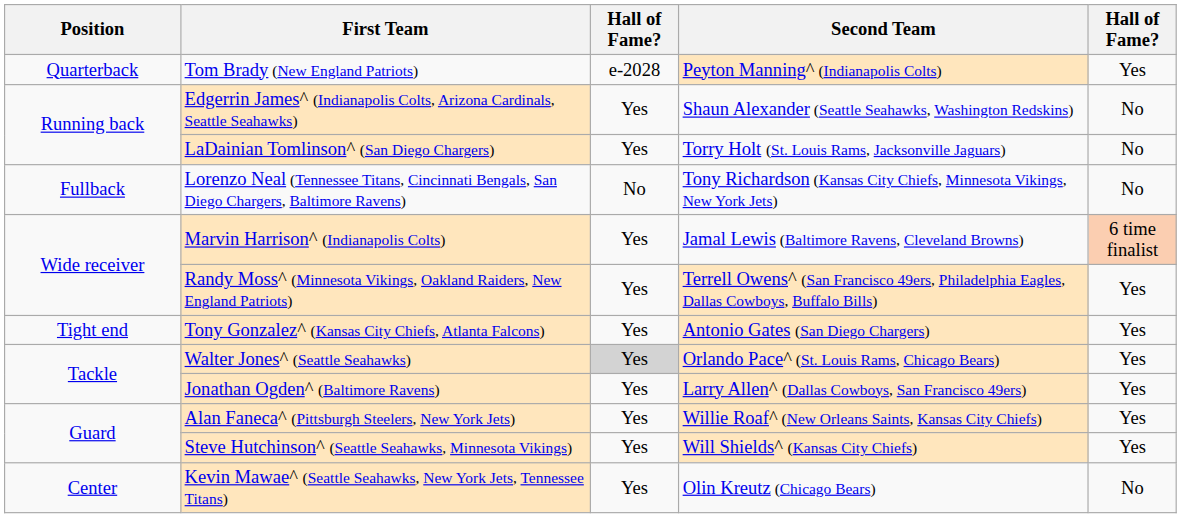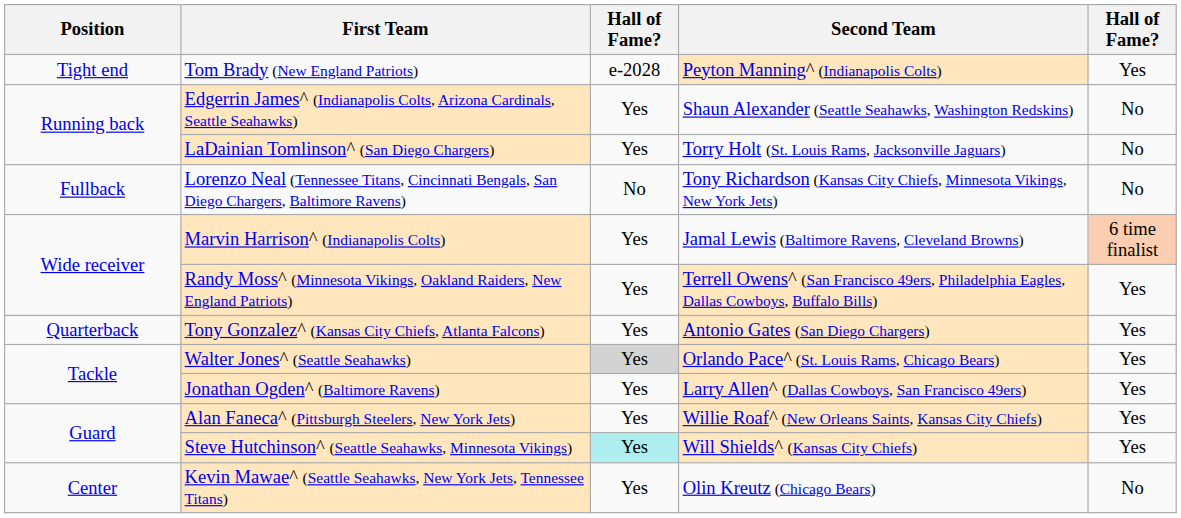 <table class="wikitable" style="width:80%;">
 <tr>
 <th style="width:15%;">Position</th>
 <th style="width:35%;">First Team</th>
 <th style="width:7.5%;">Hall of Fame?</th>
 <th style="width:35%;">Second Team</th>
 <th style="width:7.5%;">Hall of Fame?</th>
 </tr>
 <tr>
-<td align=center><a href='#'>Quarterback</a></td>
+<td align=center><a href='#'>Tight end</a></td>
 <td> <a href='#'>Tom Brady</a><small>  (<a href='#'>New England Patriots</a></small><small>)</small></td>
 <td align=center>e-2028</td>
 <td style="background-color:#FFE6BD"> <a href='#'>Peyton Manning</a>^<small> (<a href='#'>Indianapolis Colts</a>)</small></td>
 <td align=center>Yes</td>
 </tr>
 <tr>
 <td style="text-align:center;" rowspan="2"><a href='#'>Running back</a></td>
 <td style="background-color:#FFE6BD"> <a href='#'>Edgerrin James</a>^ <small> (<a href='#'>Indianapolis Colts</a>, <a href='#'>Arizona Cardinals</a>, <a href='#'>Seattle Seahawks</a>)</small></td>
 <td align=center>Yes</td>
 <td> <a href='#'>Shaun Alexander</a><small> (<a href='#'>Seattle Seahawks</a>, <a href='#'>Washington Redskins</a>)</small></td>
 <td align=center>No</td>
 </tr>
 <tr>
 <td style="background-color:#FFE6BD"> <a href='#'>LaDainian Tomlinson</a>^ <small>  (<a href='#'>San Diego Chargers</a>)</small></td>
 <td align=center>Yes</td>
 <td><a href='#'>Torry Holt</a>   <small>(<a href='#'>St. Louis Rams</a>,  <a href='#'>Jacksonville Jaguars</a>)</small></td>
 <td align=center>No</td>
 </tr>
 <tr>
 <td align=center><a href='#'>Fullback</a></td>
 <td> <a href='#'>Lorenzo Neal</a><small> (<a href='#'>Tennessee Titans</a>,  <a href='#'>Cincinnati Bengals</a>, <a href='#'>San Diego Chargers</a>, <a href='#'>Baltimore Ravens</a>)</small></td>
 <td align=center>No</td>
 <td> <a href='#'>Tony Richardson</a><small> (<a href='#'>Kansas City Chiefs</a>, <a href='#'>Minnesota Vikings</a>, <a href='#'>New York Jets</a>)</small></td>
 <td align=center>No</td>
 </tr>
 <tr>
 <td style="text-align:center;" rowspan="2"><a href='#'>Wide receiver</a></td>
 <td style="background-color:#FFE6BD"><a href='#'>Marvin Harrison</a>^  <small>  (<a href='#'>Indianapolis Colts</a>)</small></td>
 <td align=center>Yes</td>
 <td> <a href='#'>Jamal Lewis</a><small> (<a href='#'>Baltimore Ravens</a>,  <a href='#'>Cleveland Browns</a>)</small></td>
 <td align=center style="background-color:#FBCEB1">6 time<br>finalist</td>
 </tr>
 <tr>
 <td style="background-color:#FFE6BD"><a href='#'>Randy Moss</a>^  <small>(<a href='#'>Minnesota Vikings</a>,  <a href='#'>Oakland Raiders</a>,  <a href='#'>New England Patriots</a>)</small></td>
 <td align=center>Yes</td>
 <td style="background-color:#FFE6BD"><a href='#'>Terrell Owens</a>^  <small>(<a href='#'>San Francisco 49ers</a>, <a href='#'>Philadelphia Eagles</a>, <a href='#'>Dallas Cowboys</a>, <a href='#'>Buffalo Bills</a>)</small></td>
 <td align=center>Yes</td>
 </tr>
 <tr>
-<td align=center><a href='#'>Tight end</a></td>
+<td align=center><a href='#'>Quarterback</a></td>
 <td style="background-color:#FFE6BD"> <a href='#'>Tony Gonzalez</a>^ <small>(<a href='#'>Kansas City Chiefs</a>, <a href='#'>Atlanta Falcons</a>)</small></td>
 <td align=center>Yes</td>
 <td style="background-color:#FFE6BD"><a href='#'>Antonio Gates</a>  <small>(<a href='#'>San Diego Chargers</a>)</small></td>
 <td align=center>Yes</td>
 </tr>
 <tr>
 <td style="text-align:center;" rowspan="2"><a href='#'>Tackle</a></td>
 <td style="background-color:#FFE6BD"><a href='#'>Walter Jones</a>^<small></small> <small>(<a href='#'>Seattle Seahawks</a>)</small></td>
 <td align=center style="background: lightgrey;">Yes</td>
 <td style="background-color:#FFE6BD"><a href='#'>Orlando Pace</a>^<small> (<a href='#'>St. Louis Rams</a>,  <a href='#'>Chicago Bears</a>)</small></td>
 <td align=center>Yes</td>
 </tr>
 <tr>
 <td style="background-color:#FFE6BD"> <a href='#'>Jonathan Ogden</a>^  <small></small> <small>(<a href='#'>Baltimore Ravens</a>)</small></td>
 <td align=center>Yes</td>
 <td style="background-color:#FFE6BD">  <a href='#'>Larry Allen</a>^  <small>  (<a href='#'>Dallas Cowboys</a>,  <a href='#'>San Francisco 49ers</a>)  </small></td>
 <td align=center>Yes</td>
 </tr>
 <tr>
 <td style="text-align:center;" rowspan="2"><a href='#'>Guard</a></td>
 <td style="background-color:#FFE6BD"><a href='#'>Alan Faneca</a>^  <small> (<a href='#'>Pittsburgh Steelers</a>, <a href='#'>New York Jets</a>) </small></td>
 <td align=center style>Yes</td>
 <td style="background-color:#FFE6BD"> <a href='#'>Willie Roaf</a>^<small> (<a href='#'>New Orleans Saints</a>, <a href='#'>Kansas City Chiefs</a>)</small></td>
 <td align=center>Yes</td>
 </tr>
 <tr>
 <td style="background-color:#FFE6BD"><a href='#'>Steve Hutchinson</a>^  <small>  (<a href='#'>Seattle Seahawks</a>,  <a href='#'>Minnesota Vikings</a>)  </small></td>
-<td align=center>Yes</td>
+<td align=center style="background: paleturquoise;">Yes</td>
 <td style="background-color:#FFE6BD"><a href='#'>Will Shields</a>^  <small>  (<a href='#'>Kansas City Chiefs</a>)  </small></td>
 <td align=center>Yes</td>
 </tr>
 <tr>
 <td align=center><a href='#'>Center</a></td>
 <td style="background-color:#FFE6BD"><a href='#'>Kevin Mawae</a>^ <small>(<a href='#'>Seattle Seahawks</a>, <a href='#'>New York Jets</a>, <a href='#'>Tennessee Titans</a>)</small></td>
 <td align=center>Yes</td>
 <td>  <a href='#'>Olin Kreutz</a><small> (<a href='#'>Chicago Bears</a>)</small></td>
 <td align=center>No</td>
 </tr>
 </table>
